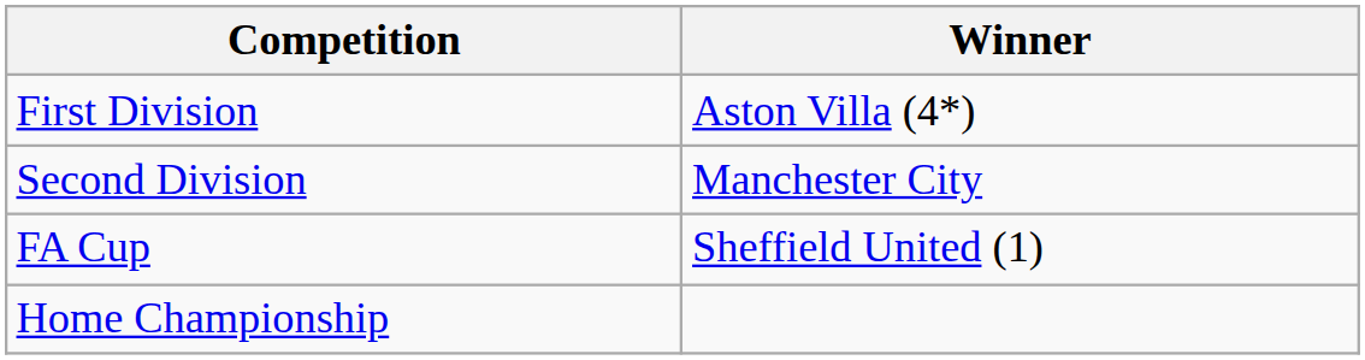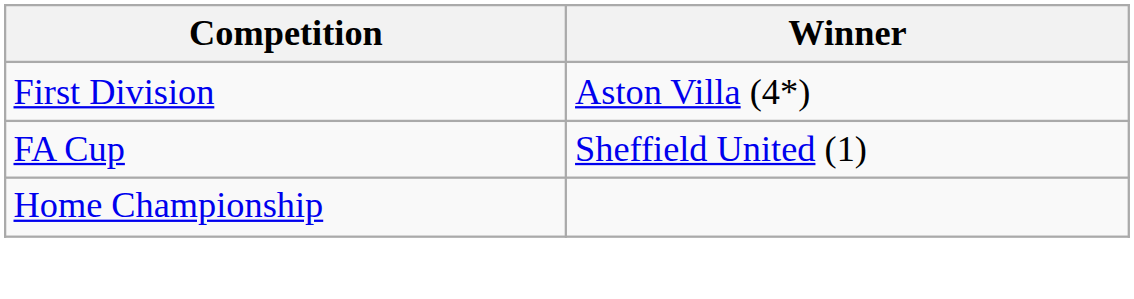 <table class="wikitable">
 <tr>
 <th style="width:15em">Competition</th>
 <th style="width:15em">Winner</th>
 </tr>
 <tr>
 <td><a href='#'>First Division</a></td>
 <td><a href='#'>Aston Villa</a> (4*)</td>
 </tr>
 <tr>
-<td><a href='#'>Second Division</a></td>
-<td><a href='#'>Manchester City</a></td>
-</tr>
-<tr>
 <td><a href='#'>FA Cup</a></td>
 <td><a href='#'>Sheffield United</a> (1)</td>
 </tr>
 <tr>
 <td><a href='#'>Home Championship</a></td>
 <td></td>
 </tr>
 </table>
